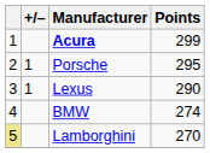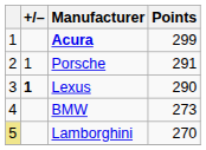 <table class="wikitable" style="font-size: 95%;">
 <tr>
 <th scope="col"></th>
 <th scope="col">+/–</th>
 <th scope="col">Manufacturer</th>
 <th scope="col">Points</th>
 </tr>
 <tr>
 <td align=center>1</td>
 <td align="left"></td>
 <td><strong> <a href='#'>Acura</a></strong></td>
 <td align=right>299</td>
 </tr>
 <tr>
 <td align=center>2</td>
 <td align="left"> 1</td>
 <td> <a href='#'>Porsche</a></td>
-<td align=right>295</td>
+<td align=right>291</td>
 </tr>
 <tr>
 <td align=center>3</td>
-<td align="left"> 1</td>
+<td align="left"><strong> 1</strong></td>
 <td> <a href='#'>Lexus</a></td>
 <td align=right>290</td>
 </tr>
 <tr>
 <td align=center>4</td>
 <td align="left"></td>
 <td> <a href='#'>BMW</a></td>
-<td align=right>274</td>
+<td align=right>273</td>
 </tr>
 <tr>
 <td align=center style="background: khaki;">5</td>
 <td align="left"></td>
 <td> <a href='#'>Lamborghini</a></td>
 <td align=right>270</td>
 </tr>
 <tr>
 </tr>
 </table>
